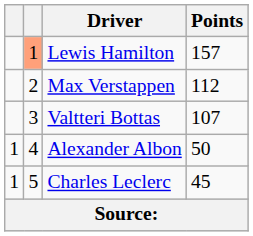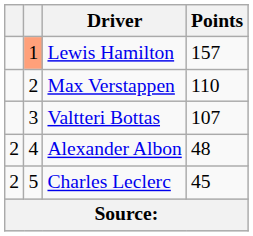 <table class="wikitable" style="font-size: 85%;">
 <tr>
 <th scope="col"></th>
 <th scope="col"></th>
 <th scope="col">Driver</th>
 <th scope="col">Points</th>
 </tr>
 <tr>
 <td align="left"></td>
 <td align="center" style="background: lightsalmon;">1</td>
 <td data-sort-value="ham"> <a href='#'>Lewis Hamilton</a></td>
 <td align="left">157</td>
 </tr>
 <tr>
 <td align="left"></td>
 <td align="center">2</td>
 <td data-sort-value="ver"> <a href='#'>Max Verstappen</a></td>
-<td align="left">112</td>
+<td align="left">110</td>
 </tr>
 <tr>
 <td align="left"></td>
 <td align="center">3</td>
 <td data-sort-value="bot"> <a href='#'>Valtteri Bottas</a></td>
 <td align="left">107</td>
 </tr>
 <tr>
-<td align="left"> 1</td>
+<td align="left"> 2</td>
 <td align="center">4</td>
 <td data-sort-value="alb"> <a href='#'>Alexander Albon</a></td>
-<td align="left">50</td>
+<td align="left">48</td>
 </tr>
 <tr>
-<td align="left"> 1</td>
+<td align="left"> 2</td>
 <td align="center">5</td>
 <td data-sort-value="lec"> <a href='#'>Charles Leclerc</a></td>
 <td align="left">45</td>
 </tr>
 <tr>
 <th colspan=4>Source:</th>
 </tr>
 </table>
